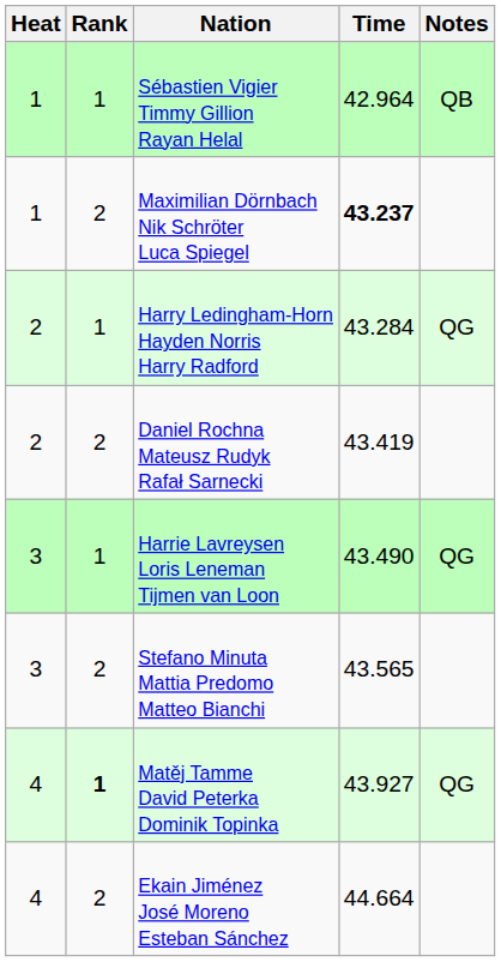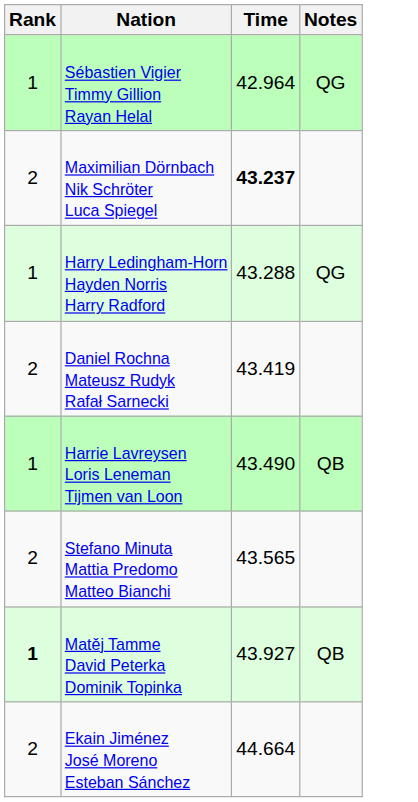 <table class="wikitable sortable" style="text-align:center">
 <tr>
-<th>Heat</th>
 <th>Rank</th>
 <th>Nation</th>
 <th>Time</th>
 <th>Notes</th>
 </tr>
 <tr bgcolor=bbffbb>
 <td>1</td>
-<td>1</td>
 <td align=left><br><small><a href='#'>Sébastien Vigier</a><br><a href='#'>Timmy Gillion</a><br><a href='#'>Rayan Helal</a></small></td>
 <td>42.964</td>
-<td>QB</td>
+<td>QG</td>
 </tr>
 <tr>
-<td>1</td>
 <td>2</td>
 <td align=left><br><small><a href='#'>Maximilian Dörnbach</a><br><a href='#'>Nik Schröter</a><br><a href='#'>Luca Spiegel</a></small></td>
 <td><strong>43.237</strong></td>
 <td></td>
 </tr>
 <tr bgcolor=ddffdd>
-<td>2</td>
 <td>1</td>
 <td align=left><br><small><a href='#'>Harry Ledingham-Horn</a><br><a href='#'>Hayden Norris</a><br><a href='#'>Harry Radford</a></small></td>
-<td>43.284</td>
+<td>43.288</td>
 <td>QG</td>
 </tr>
 <tr>
-<td>2</td>
 <td>2</td>
 <td align=left><br><small><a href='#'>Daniel Rochna</a><br><a href='#'>Mateusz Rudyk</a><br><a href='#'>Rafał Sarnecki</a></small></td>
 <td>43.419</td>
 <td></td>
 </tr>
 <tr bgcolor=bbffbb>
-<td>3</td>
 <td>1</td>
 <td align=left><br><small><a href='#'>Harrie Lavreysen</a><br><a href='#'>Loris Leneman</a><br><a href='#'>Tijmen van Loon</a></small></td>
 <td>43.490</td>
-<td>QG</td>
+<td>QB</td>
 </tr>
 <tr>
-<td>3</td>
 <td>2</td>
 <td align=left><br><small><a href='#'>Stefano Minuta</a><br><a href='#'>Mattia Predomo</a><br><a href='#'>Matteo Bianchi</a></small></td>
 <td>43.565</td>
 <td></td>
 </tr>
 <tr bgcolor=ddffdd>
-<td>4</td>
 <td><strong>1</strong></td>
 <td align=left><br><small><a href='#'>Matěj Tamme</a><br><a href='#'>David Peterka</a><br><a href='#'>Dominik Topinka</a></small></td>
 <td>43.927</td>
-<td>QG</td>
+<td>QB</td>
 </tr>
 <tr>
-<td>4</td>
 <td>2</td>
 <td align=left><br><small><a href='#'>Ekain Jiménez</a><br><a href='#'>José Moreno</a><br><a href='#'>Esteban Sánchez</a></small></td>
 <td>44.664</td>
 <td></td>
 </tr>
 </table>
